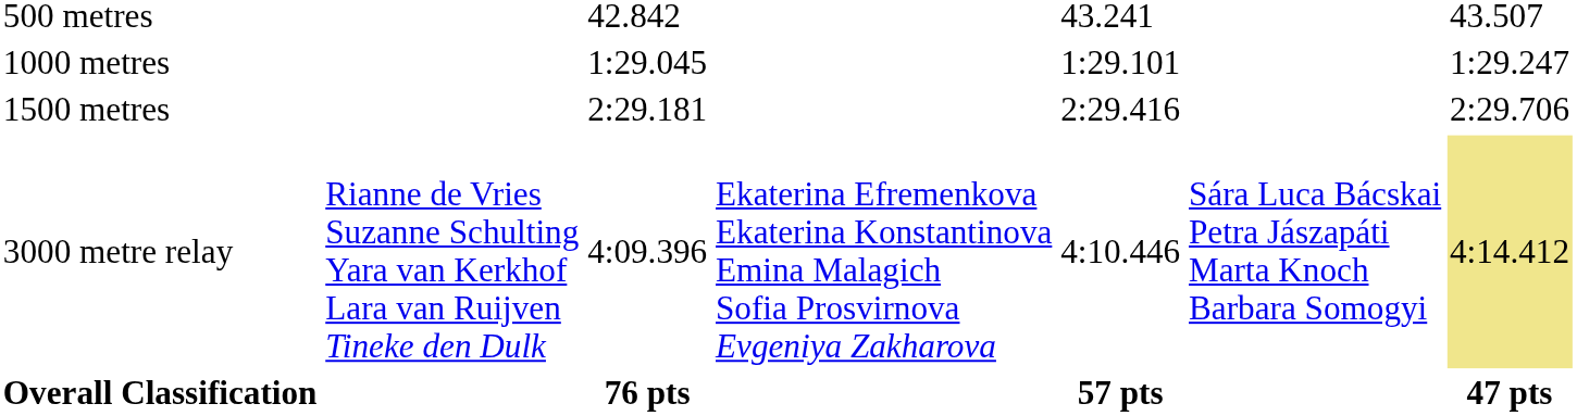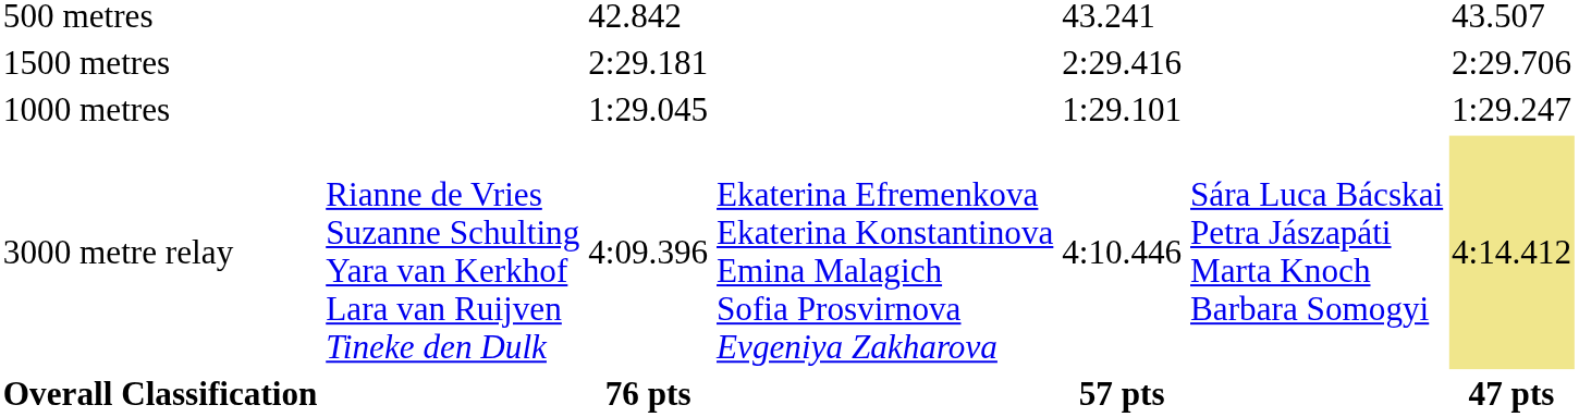 <table>
 <tr>
 <td>500 metres</td>
 <td></td>
 <td>42.842</td>
 <td></td>
 <td>43.241</td>
 <td></td>
 <td>43.507</td>
 </tr>
 <tr>
+<td>1500 metres</td>
+<td></td>
+<td>2:29.181</td>
+<td></td>
+<td>2:29.416</td>
+<td></td>
+<td>2:29.706</td>
+</tr>
+<tr>
 <td>1000 metres</td>
 <td></td>
 <td>1:29.045</td>
 <td></td>
 <td>1:29.101</td>
 <td></td>
 <td>1:29.247</td>
-</tr>
-<tr>
-<td>1500 metres</td>
-<td></td>
-<td>2:29.181</td>
-<td></td>
-<td>2:29.416</td>
-<td></td>
-<td>2:29.706</td>
 </tr>
 <tr>
 <td>3000 metre relay</td>
 <td><br><a href='#'>Rianne de Vries</a><br><a href='#'>Suzanne Schulting</a><br><a href='#'>Yara van Kerkhof</a><br><a href='#'>Lara van Ruijven</a><br><em><a href='#'>Tineke den Dulk</a></em></td>
 <td>4:09.396</td>
 <td><br><a href='#'>Ekaterina Efremenkova</a><br><a href='#'>Ekaterina Konstantinova</a><br><a href='#'>Emina Malagich</a><br><a href='#'>Sofia Prosvirnova</a><br><em><a href='#'>Evgeniya Zakharova</a></em></td>
 <td>4:10.446</td>
 <td valign=top><br><a href='#'>Sára Luca Bácskai</a><br><a href='#'>Petra Jászapáti</a><br><a href='#'>Marta Knoch</a><br><a href='#'>Barbara Somogyi</a></td>
 <td style="background: khaki;">4:14.412</td>
 </tr>
 <tr>
 <th>Overall Classification</th>
 <th></th>
 <th>76 pts</th>
 <th></th>
 <th>57 pts</th>
 <th></th>
 <th>47 pts</th>
 </tr>
 </table>
